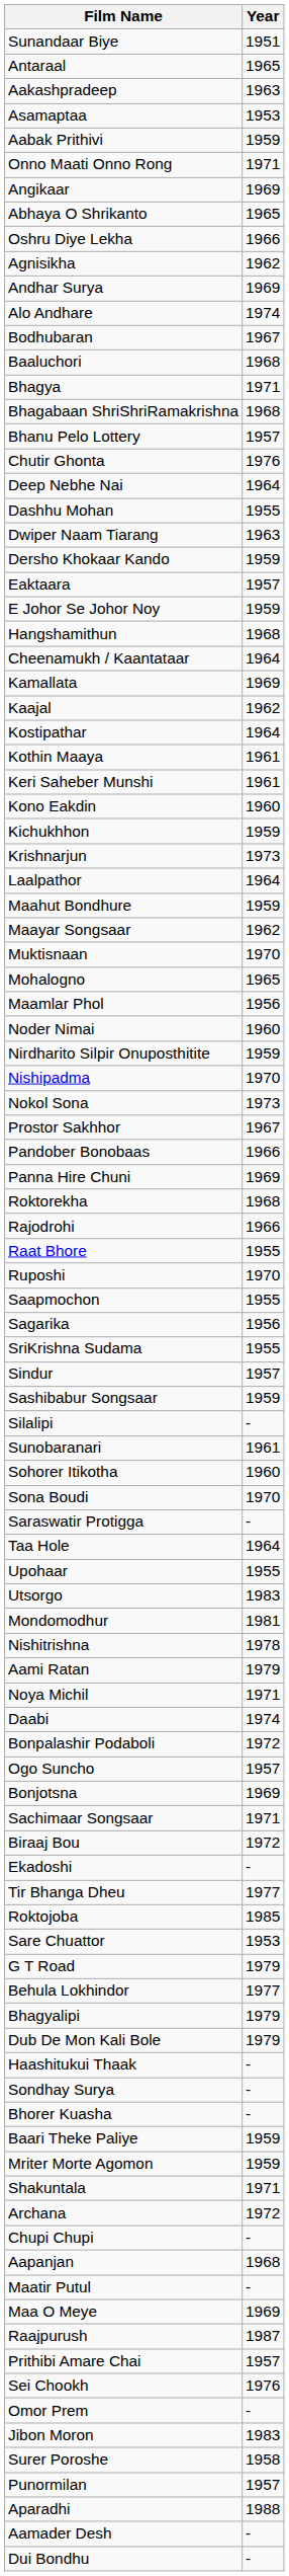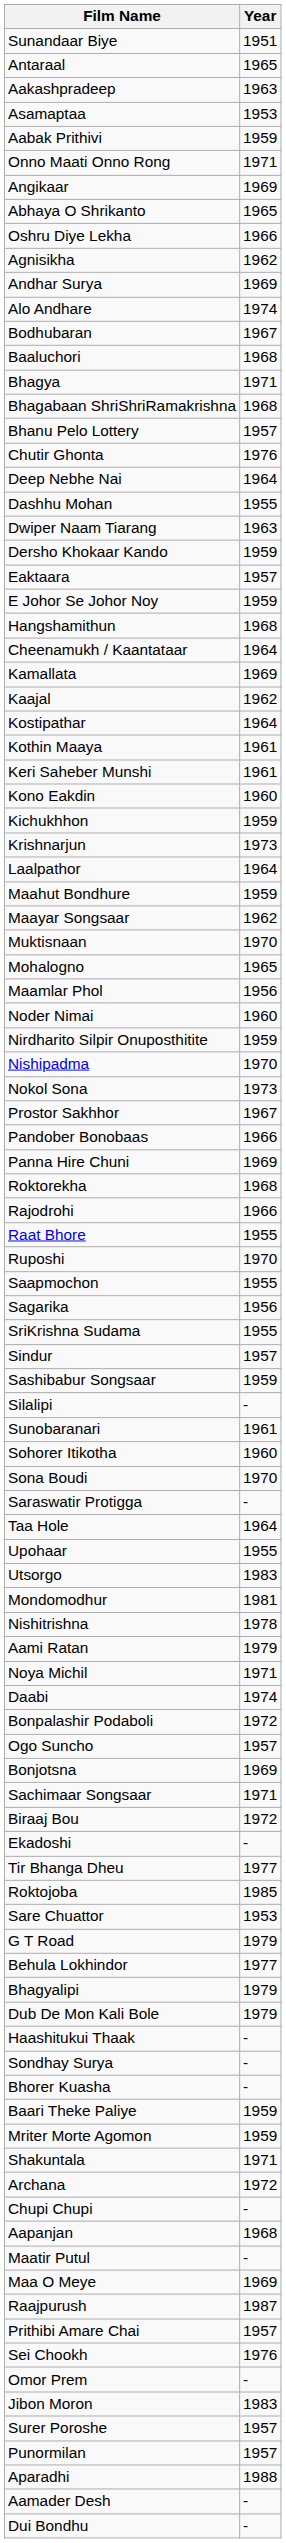 <table class="wikitable">
 <tr>
 <th>Film Name</th>
 <th>Year</th>
 </tr>
 <tr>
 <td>Sunandaar Biye</td>
 <td>1951</td>
 </tr>
 <tr>
 <td>Antaraal</td>
 <td>1965</td>
 </tr>
 <tr>
 <td>Aakashpradeep</td>
 <td>1963</td>
 </tr>
 <tr>
 <td>Asamaptaa</td>
 <td>1953</td>
 </tr>
 <tr>
 <td>Aabak Prithivi</td>
 <td>1959</td>
 </tr>
 <tr>
 <td>Onno Maati Onno Rong</td>
 <td>1971</td>
 </tr>
 <tr>
 <td>Angikaar</td>
 <td>1969</td>
 </tr>
 <tr>
 <td>Abhaya O Shrikanto</td>
 <td>1965</td>
 </tr>
 <tr>
 <td>Oshru Diye Lekha</td>
 <td>1966</td>
 </tr>
 <tr>
 <td>Agnisikha</td>
 <td>1962</td>
 </tr>
 <tr>
 <td>Andhar Surya</td>
 <td>1969</td>
 </tr>
 <tr>
 <td>Alo Andhare</td>
 <td>1974</td>
 </tr>
 <tr>
 <td>Bodhubaran</td>
 <td>1967</td>
 </tr>
 <tr>
 <td>Baaluchori</td>
 <td>1968</td>
 </tr>
 <tr>
 <td>Bhagya</td>
 <td>1971</td>
 </tr>
 <tr>
 <td>Bhagabaan ShriShriRamakrishna</td>
 <td>1968</td>
 </tr>
 <tr>
 <td>Bhanu Pelo Lottery</td>
 <td>1957</td>
 </tr>
 <tr>
 <td>Chutir Ghonta</td>
 <td>1976</td>
 </tr>
 <tr>
 <td>Deep Nebhe Nai</td>
 <td>1964</td>
 </tr>
 <tr>
 <td>Dashhu Mohan</td>
 <td>1955</td>
 </tr>
 <tr>
 <td>Dwiper Naam Tiarang</td>
 <td>1963</td>
 </tr>
 <tr>
 <td>Dersho Khokaar Kando</td>
 <td>1959</td>
 </tr>
 <tr>
 <td>Eaktaara</td>
 <td>1957</td>
 </tr>
 <tr>
 <td>E Johor Se Johor Noy</td>
 <td>1959</td>
 </tr>
 <tr>
 <td>Hangshamithun</td>
 <td>1968</td>
 </tr>
 <tr>
 <td>Cheenamukh / Kaantataar</td>
 <td>1964</td>
 </tr>
 <tr>
 <td>Kamallata</td>
 <td>1969</td>
 </tr>
 <tr>
 <td>Kaajal</td>
 <td>1962</td>
 </tr>
 <tr>
 <td>Kostipathar</td>
 <td>1964</td>
 </tr>
 <tr>
 <td>Kothin Maaya</td>
 <td>1961</td>
 </tr>
 <tr>
 <td>Keri Saheber Munshi</td>
 <td>1961</td>
 </tr>
 <tr>
 <td>Kono Eakdin</td>
 <td>1960</td>
 </tr>
 <tr>
 <td>Kichukhhon</td>
 <td>1959</td>
 </tr>
 <tr>
 <td>Krishnarjun</td>
 <td>1973</td>
 </tr>
 <tr>
 <td>Laalpathor</td>
 <td>1964</td>
 </tr>
 <tr>
 <td>Maahut Bondhure</td>
 <td>1959</td>
 </tr>
 <tr>
 <td>Maayar Songsaar</td>
 <td>1962</td>
 </tr>
 <tr>
 <td>Muktisnaan</td>
 <td>1970</td>
 </tr>
 <tr>
 <td>Mohalogno</td>
 <td>1965</td>
 </tr>
 <tr>
 <td>Maamlar Phol</td>
 <td>1956</td>
 </tr>
 <tr>
 <td>Noder Nimai</td>
 <td>1960</td>
 </tr>
 <tr>
 <td>Nirdharito Silpir Onuposthitite</td>
 <td>1959</td>
 </tr>
 <tr>
 <td><a href='#'>Nishipadma</a></td>
 <td>1970</td>
 </tr>
 <tr>
 <td>Nokol Sona</td>
 <td>1973</td>
 </tr>
 <tr>
 <td>Prostor Sakhhor</td>
 <td>1967</td>
 </tr>
 <tr>
 <td>Pandober Bonobaas</td>
 <td>1966</td>
 </tr>
 <tr>
 <td>Panna Hire Chuni</td>
 <td>1969</td>
 </tr>
 <tr>
 <td>Roktorekha</td>
 <td>1968</td>
 </tr>
 <tr>
 <td>Rajodrohi</td>
 <td>1966</td>
 </tr>
 <tr>
 <td><a href='#'>Raat Bhore</a></td>
 <td>1955</td>
 </tr>
 <tr>
 <td>Ruposhi</td>
 <td>1970</td>
 </tr>
 <tr>
 <td>Saapmochon</td>
 <td>1955</td>
 </tr>
 <tr>
 <td>Sagarika</td>
 <td>1956</td>
 </tr>
 <tr>
 <td>SriKrishna Sudama</td>
 <td>1955</td>
 </tr>
 <tr>
 <td>Sindur</td>
 <td>1957</td>
 </tr>
 <tr>
 <td>Sashibabur Songsaar</td>
 <td>1959</td>
 </tr>
 <tr>
 <td>Silalipi</td>
 <td>-</td>
 </tr>
 <tr>
 <td>Sunobaranari</td>
 <td>1961</td>
 </tr>
 <tr>
 <td>Sohorer Itikotha</td>
 <td>1960</td>
 </tr>
 <tr>
 <td>Sona Boudi</td>
 <td>1970</td>
 </tr>
 <tr>
 <td>Saraswatir Protigga</td>
 <td>-</td>
 </tr>
 <tr>
 <td>Taa Hole</td>
 <td>1964</td>
 </tr>
 <tr>
 <td>Upohaar</td>
 <td>1955</td>
 </tr>
 <tr>
 <td>Utsorgo</td>
 <td>1983</td>
 </tr>
 <tr>
 <td>Mondomodhur</td>
 <td>1981</td>
 </tr>
 <tr>
 <td>Nishitrishna</td>
 <td>1978</td>
 </tr>
 <tr>
 <td>Aami Ratan</td>
 <td>1979</td>
 </tr>
 <tr>
 <td>Noya Michil</td>
 <td>1971</td>
 </tr>
 <tr>
 <td>Daabi</td>
 <td>1974</td>
 </tr>
 <tr>
 <td>Bonpalashir Podaboli</td>
 <td>1972</td>
 </tr>
 <tr>
 <td>Ogo Suncho</td>
 <td>1957</td>
 </tr>
 <tr>
 <td>Bonjotsna</td>
 <td>1969</td>
 </tr>
 <tr>
 <td>Sachimaar Songsaar</td>
 <td>1971</td>
 </tr>
 <tr>
 <td>Biraaj Bou</td>
 <td>1972</td>
 </tr>
 <tr>
 <td>Ekadoshi</td>
 <td>-</td>
 </tr>
 <tr>
 <td>Tir Bhanga Dheu</td>
 <td>1977</td>
 </tr>
 <tr>
 <td>Roktojoba</td>
 <td>1985</td>
 </tr>
 <tr>
 <td>Sare Chuattor</td>
 <td>1953</td>
 </tr>
 <tr>
 <td>G T Road</td>
 <td>1979</td>
 </tr>
 <tr>
 <td>Behula Lokhindor</td>
 <td>1977</td>
 </tr>
 <tr>
 <td>Bhagyalipi</td>
 <td>1979</td>
 </tr>
 <tr>
 <td>Dub De Mon Kali Bole</td>
 <td>1979</td>
 </tr>
 <tr>
 <td>Haashitukui Thaak</td>
 <td>-</td>
 </tr>
 <tr>
 <td>Sondhay Surya</td>
 <td>-</td>
 </tr>
 <tr>
 <td>Bhorer Kuasha</td>
 <td>-</td>
 </tr>
 <tr>
 <td>Baari Theke Paliye</td>
 <td>1959</td>
 </tr>
 <tr>
 <td>Mriter Morte Agomon</td>
 <td>1959</td>
 </tr>
 <tr>
 <td>Shakuntala</td>
 <td>1971</td>
 </tr>
 <tr>
 <td>Archana</td>
 <td>1972</td>
 </tr>
 <tr>
 <td>Chupi Chupi</td>
 <td>-</td>
 </tr>
 <tr>
 <td>Aapanjan</td>
 <td>1968</td>
 </tr>
 <tr>
 <td>Maatir Putul</td>
 <td>-</td>
 </tr>
 <tr>
 <td>Maa O Meye</td>
 <td>1969</td>
 </tr>
 <tr>
 <td>Raajpurush</td>
 <td>1987</td>
 </tr>
 <tr>
 <td>Prithibi Amare Chai</td>
 <td>1957</td>
 </tr>
 <tr>
 <td>Sei Chookh</td>
 <td>1976</td>
 </tr>
 <tr>
 <td>Omor Prem</td>
 <td>-</td>
 </tr>
 <tr>
 <td>Jibon Moron</td>
 <td>1983</td>
 </tr>
 <tr>
 <td>Surer Poroshe</td>
-<td>1958</td>
+<td>1957</td>
 </tr>
 <tr>
 <td>Punormilan</td>
 <td>1957</td>
 </tr>
 <tr>
 <td>Aparadhi</td>
 <td>1988</td>
 </tr>
 <tr>
 <td>Aamader Desh</td>
 <td>-</td>
 </tr>
 <tr>
 <td>Dui Bondhu</td>
 <td>-</td>
 </tr>
 </table>
